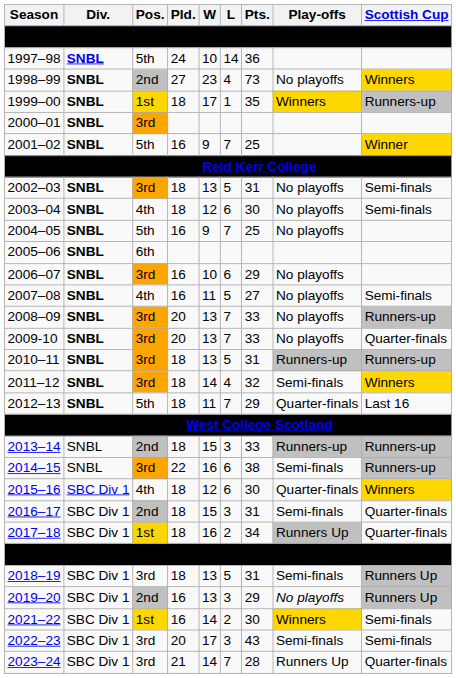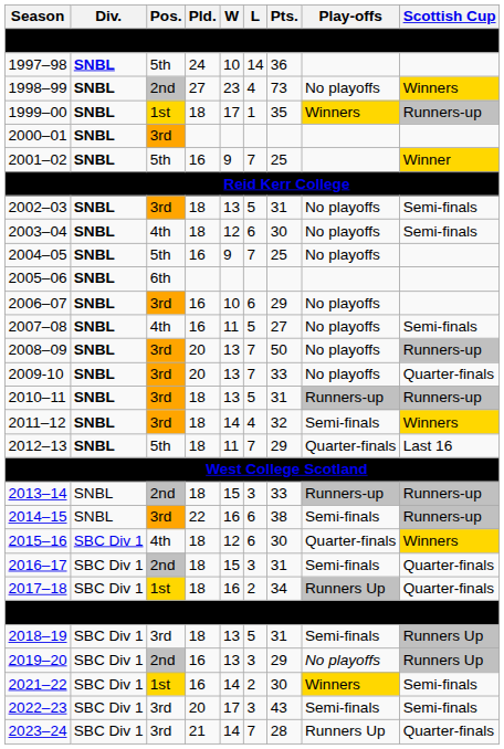 <table class="wikitable">
 <tr>
 <th>Season</th>
 <th>Div.</th>
 <th>Pos.</th>
 <th>Pld.</th>
 <th>W</th>
 <th>L</th>
 <th>Pts.</th>
 <th>Play-offs</th>
 <th><a href='#'>Scottish Cup</a></th>
 </tr>
 <tr>
 <td colspan="10" align=center bgcolor="#000000"><span><strong>St Mirren McDonalds</strong></span></td>
 </tr>
 <tr>
 <td>1997–98</td>
 <td><strong><a href='#'>SNBL</a></strong></td>
 <td>5th</td>
 <td>24</td>
 <td>10</td>
 <td>14</td>
 <td>36</td>
 <td></td>
 <td></td>
 </tr>
 <tr>
 <td>1998–99</td>
 <td><strong>SNBL</strong></td>
 <td bgcolor=silver>2nd</td>
 <td>27</td>
 <td>23</td>
 <td>4</td>
 <td>73</td>
 <td>No playoffs</td>
 <td bgcolor=gold>Winners</td>
 </tr>
 <tr>
 <td>1999–00</td>
 <td><strong>SNBL</strong></td>
 <td bgcolor=gold>1st</td>
 <td>18</td>
 <td>17</td>
 <td>1</td>
 <td>35</td>
 <td bgcolor=gold>Winners</td>
 <td bgcolor=silver>Runners-up</td>
 </tr>
 <tr>
 <td>2000–01</td>
 <td><strong>SNBL</strong></td>
 <td bgcolor=orange>3rd</td>
 <td></td>
 <td></td>
 <td></td>
 <td></td>
 <td></td>
 </tr>
 <tr>
 <td>2001–02</td>
 <td><strong>SNBL</strong></td>
 <td>5th</td>
 <td>16</td>
 <td>9</td>
 <td>7</td>
 <td>25</td>
 <td></td>
 <td bgcolor=gold>Winner</td>
 </tr>
 <tr>
 <td colspan="10" align=center bgcolor="#000000"><span><strong>St Mirren <a href='#'>Reid Kerr College</a></strong></span></td>
 </tr>
 <tr>
 <td>2002–03</td>
 <td><strong>SNBL</strong></td>
 <td bgcolor=orange>3rd</td>
 <td>18</td>
 <td>13</td>
 <td>5</td>
 <td>31</td>
 <td>No playoffs</td>
 <td>Semi-finals</td>
 </tr>
 <tr>
 <td>2003–04</td>
 <td><strong>SNBL</strong></td>
 <td>4th</td>
 <td>18</td>
 <td>12</td>
 <td>6</td>
 <td>30</td>
 <td>No playoffs</td>
 <td>Semi-finals</td>
 </tr>
 <tr>
 <td>2004–05</td>
 <td><strong>SNBL</strong></td>
 <td>5th</td>
 <td>16</td>
 <td>9</td>
 <td>7</td>
 <td>25</td>
 <td>No playoffs</td>
 <td></td>
 </tr>
 <tr>
 <td>2005–06</td>
 <td><strong>SNBL</strong></td>
 <td>6th</td>
 <td></td>
 <td></td>
 <td></td>
 <td></td>
 <td></td>
 <td></td>
 </tr>
 <tr>
 <td>2006–07</td>
 <td><strong>SNBL</strong></td>
 <td bgcolor=orange>3rd</td>
 <td>16</td>
 <td>10</td>
 <td>6</td>
 <td>29</td>
 <td>No playoffs</td>
 <td></td>
 </tr>
 <tr>
 <td>2007–08</td>
 <td><strong>SNBL</strong></td>
 <td>4th</td>
 <td>16</td>
 <td>11</td>
 <td>5</td>
 <td>27</td>
 <td>No playoffs</td>
 <td>Semi-finals</td>
 </tr>
 <tr>
 <td>2008–09</td>
 <td><strong>SNBL</strong></td>
 <td bgcolor=orange>3rd</td>
 <td>20</td>
 <td>13</td>
 <td>7</td>
-<td>33</td>
+<td>50</td>
 <td>No playoffs</td>
 <td bgcolor=silver>Runners-up</td>
 </tr>
 <tr>
 <td>2009-10</td>
 <td><strong>SNBL</strong></td>
 <td bgcolor=orange>3rd</td>
 <td>20</td>
 <td>13</td>
 <td>7</td>
 <td>33</td>
 <td>No playoffs</td>
 <td>Quarter-finals</td>
 </tr>
 <tr>
 <td>2010–11</td>
 <td><strong>SNBL</strong></td>
 <td bgcolor=orange>3rd</td>
 <td>18</td>
 <td>13</td>
 <td>5</td>
 <td>31</td>
 <td bgcolor=silver>Runners-up</td>
 <td bgcolor=silver>Runners-up</td>
 </tr>
 <tr>
 <td>2011–12</td>
 <td><strong>SNBL</strong></td>
 <td bgcolor=orange>3rd</td>
 <td>18</td>
 <td>14</td>
 <td>4</td>
 <td>32</td>
 <td>Semi-finals</td>
 <td bgcolor=gold>Winners</td>
 </tr>
 <tr>
 <td>2012–13</td>
 <td><strong>SNBL</strong></td>
 <td>5th</td>
 <td>18</td>
 <td>11</td>
 <td>7</td>
 <td>29</td>
 <td>Quarter-finals</td>
 <td>Last 16</td>
 </tr>
 <tr>
 <td colspan="10" align=center bgcolor="#000000"><span><strong>St Mirren <a href='#'>West College Scotland</a></strong></span></td>
 </tr>
 <tr>
 <td><a href='#'>2013–14</a></td>
 <td>SNBL</td>
 <td bgcolor=silver>2nd</td>
 <td>18</td>
 <td>15</td>
 <td>3</td>
 <td>33</td>
 <td bgcolor=silver>Runners-up</td>
 <td bgcolor=silver>Runners-up</td>
 </tr>
 <tr>
 <td><a href='#'>2014–15</a></td>
 <td>SNBL</td>
 <td bgcolor=orange>3rd</td>
 <td>22</td>
 <td>16</td>
 <td>6</td>
 <td>38</td>
 <td>Semi-finals</td>
 <td bgcolor=silver>Runners-up</td>
 </tr>
 <tr>
 <td><a href='#'>2015–16</a></td>
 <td><a href='#'>SBC Div 1</a></td>
 <td>4th</td>
 <td>18</td>
 <td>12</td>
 <td>6</td>
 <td>30</td>
 <td>Quarter-finals</td>
 <td bgcolor=gold>Winners</td>
 </tr>
 <tr>
 <td><a href='#'>2016–17</a></td>
 <td>SBC Div 1</td>
 <td bgcolor=silver>2nd</td>
 <td>18</td>
 <td>15</td>
 <td>3</td>
 <td>31</td>
 <td>Semi-finals</td>
 <td>Quarter-finals</td>
 </tr>
 <tr>
 <td><a href='#'>2017–18</a></td>
 <td>SBC Div 1</td>
 <td bgcolor=gold>1st</td>
 <td>18</td>
 <td>16</td>
 <td>2</td>
 <td>34</td>
 <td bgcolor=silver>Runners Up</td>
 <td>Quarter-finals</td>
 </tr>
 <tr>
 <td colspan="10" align=center bgcolor="#000000"><span><strong>St Mirren</strong></span></td>
 </tr>
 <tr>
 <td><a href='#'>2018–19</a></td>
 <td>SBC Div 1</td>
 <td>3rd</td>
 <td>18</td>
 <td>13</td>
 <td>5</td>
 <td>31</td>
 <td>Semi-finals</td>
 <td bgcolor=silver>Runners Up</td>
 </tr>
 <tr>
 <td><a href='#'>2019–20</a></td>
 <td>SBC Div 1</td>
 <td bgcolor=silver>2nd</td>
 <td>16</td>
 <td>13</td>
 <td>3</td>
 <td>29</td>
 <td><em>No playoffs</em></td>
 <td bgcolor=silver>Runners Up</td>
 </tr>
 <tr>
 <td><a href='#'>2021–22</a></td>
 <td>SBC Div 1</td>
 <td bgcolor=gold>1st</td>
 <td>16</td>
 <td>14</td>
 <td>2</td>
 <td>30</td>
 <td bgcolor=gold>Winners</td>
 <td>Semi-finals</td>
 </tr>
 <tr>
 <td><a href='#'>2022–23</a></td>
 <td>SBC Div 1</td>
 <td>3rd</td>
 <td>20</td>
 <td>17</td>
 <td>3</td>
 <td>43</td>
 <td>Semi-finals</td>
 <td>Semi-finals</td>
 </tr>
 <tr>
 <td><a href='#'>2023–24</a></td>
 <td>SBC Div 1</td>
 <td>3rd</td>
 <td>21</td>
 <td>14</td>
 <td>7</td>
 <td>28</td>
 <td>Runners Up</td>
 <td>Quarter-finals</td>
 </tr>
 </table>
